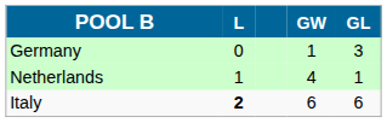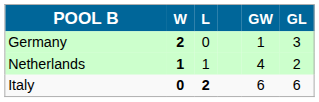 <table align=center cellpadding="3" cellspacing="0" style="background: #f9f9f9; border: 1px #aaa solid; border-collapse: collapse; font-size: 95%;" width=330>
 <tr bgcolor=#006699 style="color:white;">
 <th width=34% style=font-size:120%><strong>POOL B</strong></th>
+<th width=5%>W</th>
 <th width=5%>L</th>
 <th width=5%></th>
 <th width=5%>GW</th>
 <th width=5%>GL</th>
 </tr>
 <tr align=center bgcolor=#ccffcc>
 <td align=left> Germany</td>
+<td><strong>2</strong></td>
 <td>0</td>
 <td></td>
 <td>1</td>
 <td>3</td>
 </tr>
 <tr align=center bgcolor=#ccffcc>
 <td align=left> Netherlands</td>
+<td><strong>1</strong></td>
 <td>1</td>
 <td></td>
 <td>4</td>
-<td>1</td>
+<td>2</td>
 </tr>
 <tr align=center>
 <td align=left> Italy</td>
+<td><strong>0</strong></td>
 <td><strong>2</strong></td>
 <td></td>
 <td>6</td>
 <td>6</td>
 </tr>
 </table>
